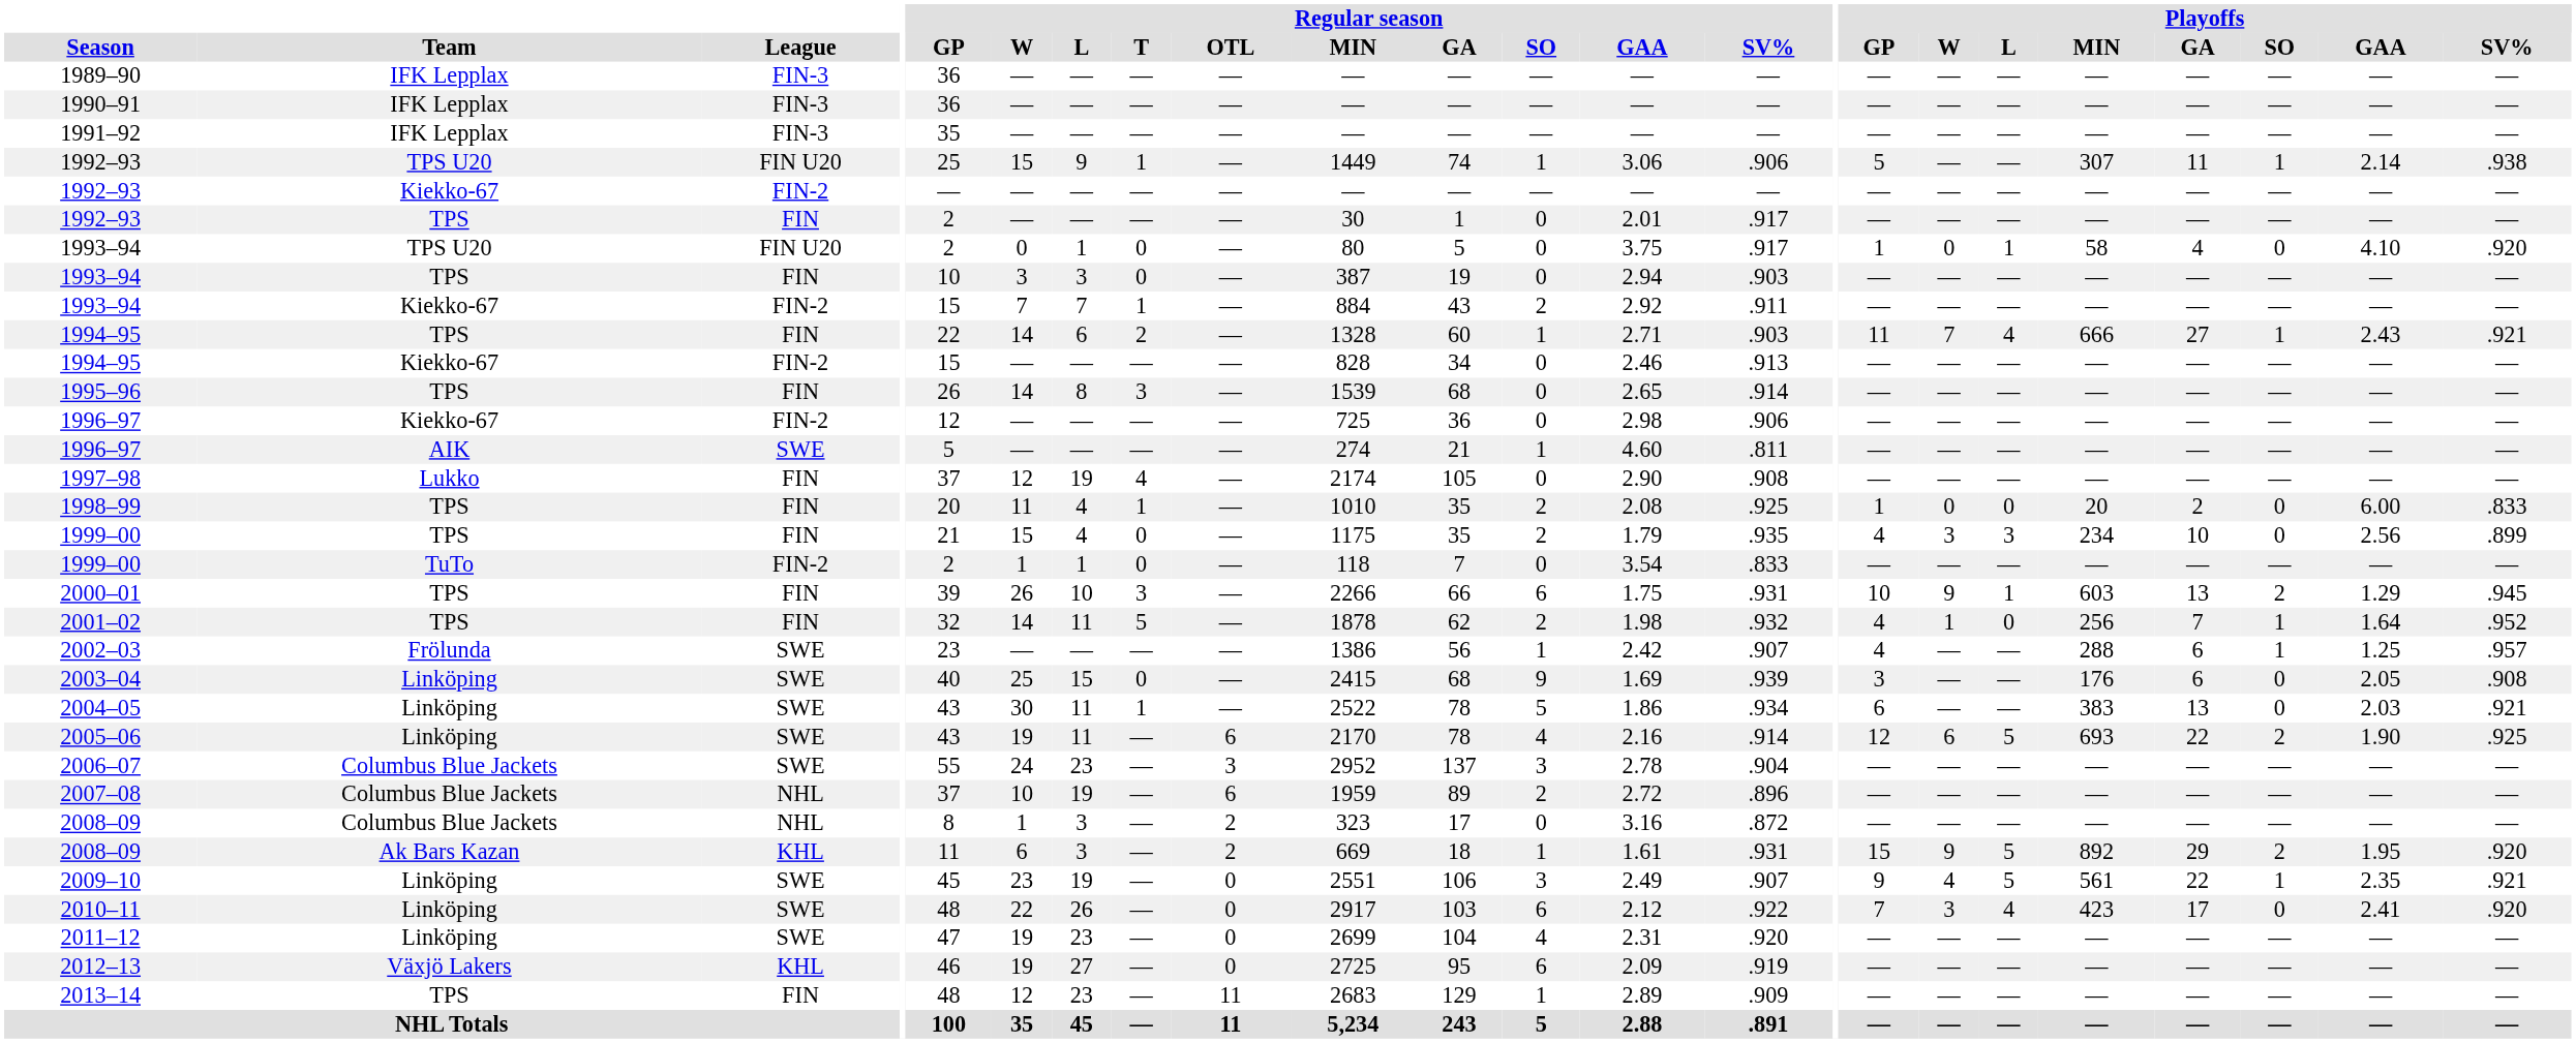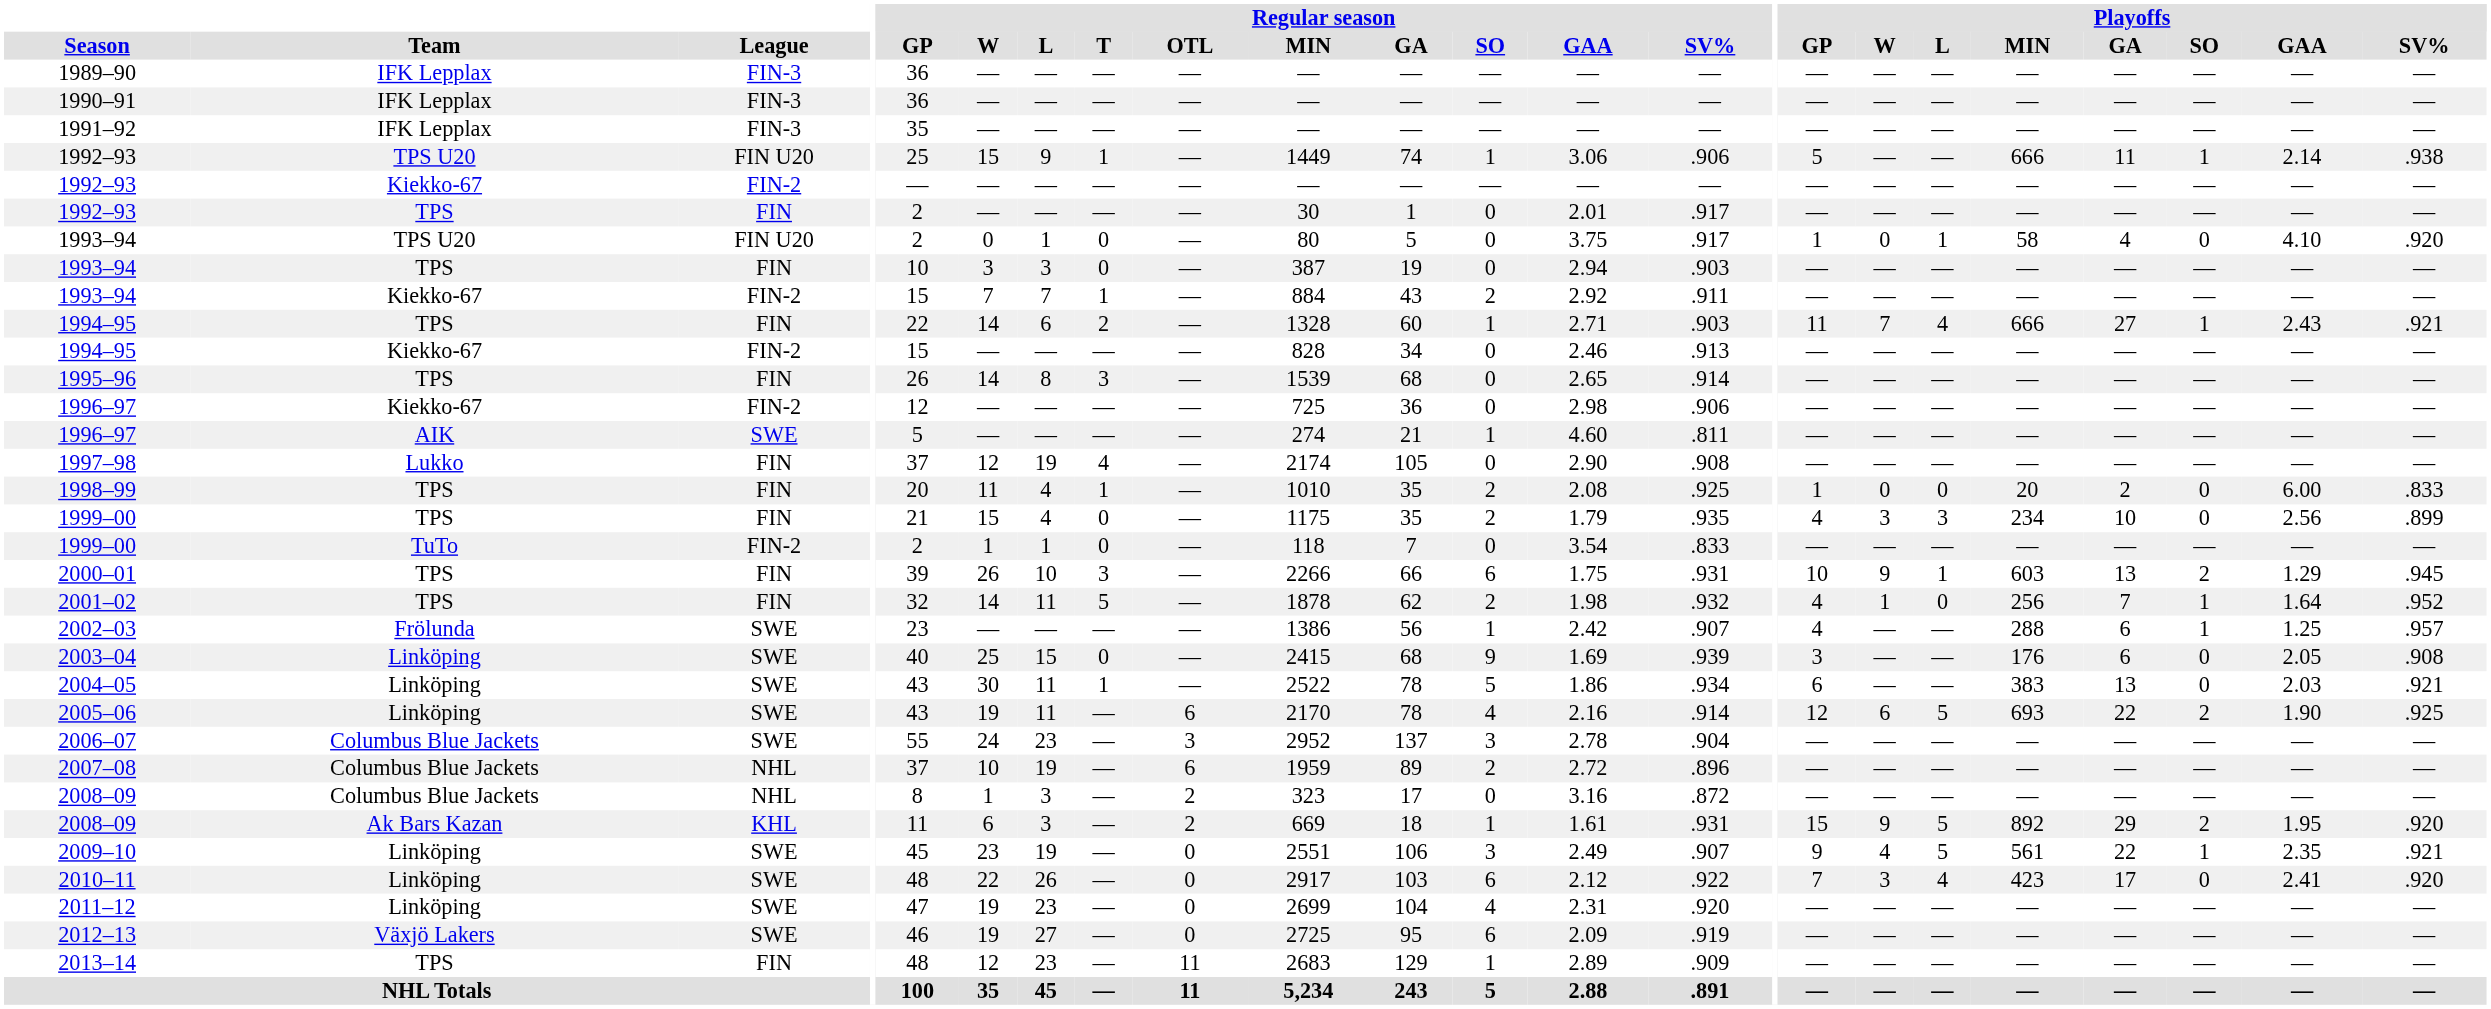 <table border="0" cellpadding="1" cellspacing="0" style="width:90%; text-align:center;">
 <tr bgcolor="#e0e0e0">
 <th colspan="3" bgcolor="#ffffff"></th>
 <th rowspan="99" bgcolor="#ffffff"></th>
 <th colspan="10" bgcolor="#e0e0e0"><a href='#'>Regular season</a></th>
 <th rowspan="99" bgcolor="#ffffff"></th>
 <th colspan="8" bgcolor="#e0e0e0"><a href='#'>Playoffs</a></th>
 </tr>
 <tr bgcolor="#e0e0e0">
 <th><a href='#'>Season</a></th>
 <th>Team</th>
 <th>League</th>
 <th>GP</th>
 <th>W</th>
 <th>L</th>
 <th>T</th>
 <th>OTL</th>
 <th>MIN</th>
 <th>GA</th>
 <th><a href='#'>SO</a></th>
 <th><a href='#'>GAA</a></th>
 <th><a href='#'>SV%</a></th>
 <th>GP</th>
 <th>W</th>
 <th>L</th>
 <th>MIN</th>
 <th>GA</th>
 <th>SO</th>
 <th>GAA</th>
 <th>SV%</th>
 </tr>
 <tr>
 <td>1989–90</td>
 <td><a href='#'>IFK Lepplax</a></td>
 <td><a href='#'>FIN-3</a></td>
 <td>36</td>
 <td>—</td>
 <td>—</td>
 <td>—</td>
 <td>—</td>
 <td>—</td>
 <td>—</td>
 <td>—</td>
 <td>—</td>
 <td>—</td>
 <td>—</td>
 <td>—</td>
 <td>—</td>
 <td>—</td>
 <td>—</td>
 <td>—</td>
 <td>—</td>
 <td>—</td>
 </tr>
 <tr bgcolor="#f0f0f0">
 <td>1990–91</td>
 <td>IFK Lepplax</td>
 <td>FIN-3</td>
 <td>36</td>
 <td>—</td>
 <td>—</td>
 <td>—</td>
 <td>—</td>
 <td>—</td>
 <td>—</td>
 <td>—</td>
 <td>—</td>
 <td>—</td>
 <td>—</td>
 <td>—</td>
 <td>—</td>
 <td>—</td>
 <td>—</td>
 <td>—</td>
 <td>—</td>
 <td>—</td>
 </tr>
 <tr>
 <td>1991–92</td>
 <td>IFK Lepplax</td>
 <td>FIN-3</td>
 <td>35</td>
 <td>—</td>
 <td>—</td>
 <td>—</td>
 <td>—</td>
 <td>—</td>
 <td>—</td>
 <td>—</td>
 <td>—</td>
 <td>—</td>
 <td>—</td>
 <td>—</td>
 <td>—</td>
 <td>—</td>
 <td>—</td>
 <td>—</td>
 <td>—</td>
 <td>—</td>
 </tr>
 <tr bgcolor="#f0f0f0">
 <td>1992–93</td>
 <td><a href='#'>TPS U20</a></td>
 <td>FIN U20</td>
 <td>25</td>
 <td>15</td>
 <td>9</td>
 <td>1</td>
 <td>—</td>
 <td>1449</td>
 <td>74</td>
 <td>1</td>
 <td>3.06</td>
 <td>.906</td>
 <td>5</td>
 <td>—</td>
 <td>—</td>
-<td>307</td>
+<td>666</td>
 <td>11</td>
 <td>1</td>
 <td>2.14</td>
 <td>.938</td>
 </tr>
 <tr>
 <td><a href='#'>1992–93</a></td>
 <td><a href='#'>Kiekko-67</a></td>
 <td><a href='#'>FIN-2</a></td>
 <td>—</td>
 <td>—</td>
 <td>—</td>
 <td>—</td>
 <td>—</td>
 <td>—</td>
 <td>—</td>
 <td>—</td>
 <td>—</td>
 <td>—</td>
 <td>—</td>
 <td>—</td>
 <td>—</td>
 <td>—</td>
 <td>—</td>
 <td>—</td>
 <td>—</td>
 <td>—</td>
 </tr>
 <tr bgcolor="#f0f0f0">
 <td><a href='#'>1992–93</a></td>
 <td><a href='#'>TPS</a></td>
 <td><a href='#'>FIN</a></td>
 <td>2</td>
 <td>—</td>
 <td>—</td>
 <td>—</td>
 <td>—</td>
 <td>30</td>
 <td>1</td>
 <td>0</td>
 <td>2.01</td>
 <td>.917</td>
 <td>—</td>
 <td>—</td>
 <td>—</td>
 <td>—</td>
 <td>—</td>
 <td>—</td>
 <td>—</td>
 <td>—</td>
 </tr>
 <tr>
 <td>1993–94</td>
 <td>TPS U20</td>
 <td>FIN U20</td>
 <td>2</td>
 <td>0</td>
 <td>1</td>
 <td>0</td>
 <td>—</td>
 <td>80</td>
 <td>5</td>
 <td>0</td>
 <td>3.75</td>
 <td>.917</td>
 <td>1</td>
 <td>0</td>
 <td>1</td>
 <td>58</td>
 <td>4</td>
 <td>0</td>
 <td>4.10</td>
 <td>.920</td>
 </tr>
 <tr bgcolor="#f0f0f0">
 <td><a href='#'>1993–94</a></td>
 <td>TPS</td>
 <td>FIN</td>
 <td>10</td>
 <td>3</td>
 <td>3</td>
 <td>0</td>
 <td>—</td>
 <td>387</td>
 <td>19</td>
 <td>0</td>
 <td>2.94</td>
 <td>.903</td>
 <td>—</td>
 <td>—</td>
 <td>—</td>
 <td>—</td>
 <td>—</td>
 <td>—</td>
 <td>—</td>
 <td>—</td>
 </tr>
 <tr>
 <td><a href='#'>1993–94</a></td>
 <td>Kiekko-67</td>
 <td>FIN-2</td>
 <td>15</td>
 <td>7</td>
 <td>7</td>
 <td>1</td>
 <td>—</td>
 <td>884</td>
 <td>43</td>
 <td>2</td>
 <td>2.92</td>
 <td>.911</td>
 <td>—</td>
 <td>—</td>
 <td>—</td>
 <td>—</td>
 <td>—</td>
 <td>—</td>
 <td>—</td>
 <td>—</td>
 </tr>
 <tr bgcolor="#f0f0f0">
 <td><a href='#'>1994–95</a></td>
 <td>TPS</td>
 <td>FIN</td>
 <td>22</td>
 <td>14</td>
 <td>6</td>
 <td>2</td>
 <td>—</td>
 <td>1328</td>
 <td>60</td>
 <td>1</td>
 <td>2.71</td>
 <td>.903</td>
 <td>11</td>
 <td>7</td>
 <td>4</td>
 <td>666</td>
 <td>27</td>
 <td>1</td>
 <td>2.43</td>
 <td>.921</td>
 </tr>
 <tr>
 <td><a href='#'>1994–95</a></td>
 <td>Kiekko-67</td>
 <td>FIN-2</td>
 <td>15</td>
 <td>—</td>
 <td>—</td>
 <td>—</td>
 <td>—</td>
 <td>828</td>
 <td>34</td>
 <td>0</td>
 <td>2.46</td>
 <td>.913</td>
 <td>—</td>
 <td>—</td>
 <td>—</td>
 <td>—</td>
 <td>—</td>
 <td>—</td>
 <td>—</td>
 <td>—</td>
 </tr>
 <tr bgcolor="#f0f0f0">
 <td><a href='#'>1995–96</a></td>
 <td>TPS</td>
 <td>FIN</td>
 <td>26</td>
 <td>14</td>
 <td>8</td>
 <td>3</td>
 <td>—</td>
 <td>1539</td>
 <td>68</td>
 <td>0</td>
 <td>2.65</td>
 <td>.914</td>
 <td>—</td>
 <td>—</td>
 <td>—</td>
 <td>—</td>
 <td>—</td>
 <td>—</td>
 <td>—</td>
 <td>—</td>
 </tr>
 <tr>
 <td><a href='#'>1996–97</a></td>
 <td>Kiekko-67</td>
 <td>FIN-2</td>
 <td>12</td>
 <td>—</td>
 <td>—</td>
 <td>—</td>
 <td>—</td>
 <td>725</td>
 <td>36</td>
 <td>0</td>
 <td>2.98</td>
 <td>.906</td>
 <td>—</td>
 <td>—</td>
 <td>—</td>
 <td>—</td>
 <td>—</td>
 <td>—</td>
 <td>—</td>
 <td>—</td>
 </tr>
 <tr bgcolor="#f0f0f0">
 <td><a href='#'>1996–97</a></td>
 <td><a href='#'>AIK</a></td>
 <td><a href='#'>SWE</a></td>
 <td>5</td>
 <td>—</td>
 <td>—</td>
 <td>—</td>
 <td>—</td>
 <td>274</td>
 <td>21</td>
 <td>1</td>
 <td>4.60</td>
 <td>.811</td>
 <td>—</td>
 <td>—</td>
 <td>—</td>
 <td>—</td>
 <td>—</td>
 <td>—</td>
 <td>—</td>
 <td>—</td>
 </tr>
 <tr>
 <td><a href='#'>1997–98</a></td>
 <td><a href='#'>Lukko</a></td>
 <td>FIN</td>
 <td>37</td>
 <td>12</td>
 <td>19</td>
 <td>4</td>
 <td>—</td>
 <td>2174</td>
 <td>105</td>
 <td>0</td>
 <td>2.90</td>
 <td>.908</td>
 <td>—</td>
 <td>—</td>
 <td>—</td>
 <td>—</td>
 <td>—</td>
 <td>—</td>
 <td>—</td>
 <td>—</td>
 </tr>
 <tr bgcolor="#f0f0f0">
 <td><a href='#'>1998–99</a></td>
 <td>TPS</td>
 <td>FIN</td>
 <td>20</td>
 <td>11</td>
 <td>4</td>
 <td>1</td>
 <td>—</td>
 <td>1010</td>
 <td>35</td>
 <td>2</td>
 <td>2.08</td>
 <td>.925</td>
 <td>1</td>
 <td>0</td>
 <td>0</td>
 <td>20</td>
 <td>2</td>
 <td>0</td>
 <td>6.00</td>
 <td>.833</td>
 </tr>
 <tr>
 <td><a href='#'>1999–00</a></td>
 <td>TPS</td>
 <td>FIN</td>
 <td>21</td>
 <td>15</td>
 <td>4</td>
 <td>0</td>
 <td>—</td>
 <td>1175</td>
 <td>35</td>
 <td>2</td>
 <td>1.79</td>
 <td>.935</td>
 <td>4</td>
 <td>3</td>
 <td>3</td>
 <td>234</td>
 <td>10</td>
 <td>0</td>
 <td>2.56</td>
 <td>.899</td>
 </tr>
 <tr bgcolor="#f0f0f0">
 <td><a href='#'>1999–00</a></td>
 <td><a href='#'>TuTo</a></td>
 <td>FIN-2</td>
 <td>2</td>
 <td>1</td>
 <td>1</td>
 <td>0</td>
 <td>—</td>
 <td>118</td>
 <td>7</td>
 <td>0</td>
 <td>3.54</td>
 <td>.833</td>
 <td>—</td>
 <td>—</td>
 <td>—</td>
 <td>—</td>
 <td>—</td>
 <td>—</td>
 <td>—</td>
 <td>—</td>
 </tr>
 <tr>
 <td><a href='#'>2000–01</a></td>
 <td>TPS</td>
 <td>FIN</td>
 <td>39</td>
 <td>26</td>
 <td>10</td>
 <td>3</td>
 <td>—</td>
 <td>2266</td>
 <td>66</td>
 <td>6</td>
 <td>1.75</td>
 <td>.931</td>
 <td>10</td>
 <td>9</td>
 <td>1</td>
 <td>603</td>
 <td>13</td>
 <td>2</td>
 <td>1.29</td>
 <td>.945</td>
 </tr>
 <tr bgcolor="#f0f0f0">
 <td><a href='#'>2001–02</a></td>
 <td>TPS</td>
 <td>FIN</td>
 <td>32</td>
 <td>14</td>
 <td>11</td>
 <td>5</td>
 <td>—</td>
 <td>1878</td>
 <td>62</td>
 <td>2</td>
 <td>1.98</td>
 <td>.932</td>
 <td>4</td>
 <td>1</td>
 <td>0</td>
 <td>256</td>
 <td>7</td>
 <td>1</td>
 <td>1.64</td>
 <td>.952</td>
 </tr>
 <tr>
 <td><a href='#'>2002–03</a></td>
 <td><a href='#'>Frölunda</a></td>
 <td>SWE</td>
 <td>23</td>
 <td>—</td>
 <td>—</td>
 <td>—</td>
 <td>—</td>
 <td>1386</td>
 <td>56</td>
 <td>1</td>
 <td>2.42</td>
 <td>.907</td>
 <td>4</td>
 <td>—</td>
 <td>—</td>
 <td>288</td>
 <td>6</td>
 <td>1</td>
 <td>1.25</td>
 <td>.957</td>
 </tr>
 <tr bgcolor="#f0f0f0">
 <td><a href='#'>2003–04</a></td>
 <td><a href='#'>Linköping</a></td>
 <td>SWE</td>
 <td>40</td>
 <td>25</td>
 <td>15</td>
 <td>0</td>
 <td>—</td>
 <td>2415</td>
 <td>68</td>
 <td>9</td>
 <td>1.69</td>
 <td>.939</td>
 <td>3</td>
 <td>—</td>
 <td>—</td>
 <td>176</td>
 <td>6</td>
 <td>0</td>
 <td>2.05</td>
 <td>.908</td>
 </tr>
 <tr>
 <td><a href='#'>2004–05</a></td>
 <td>Linköping</td>
 <td>SWE</td>
 <td>43</td>
 <td>30</td>
 <td>11</td>
 <td>1</td>
 <td>—</td>
 <td>2522</td>
 <td>78</td>
 <td>5</td>
 <td>1.86</td>
 <td>.934</td>
 <td>6</td>
 <td>—</td>
 <td>—</td>
 <td>383</td>
 <td>13</td>
 <td>0</td>
 <td>2.03</td>
 <td>.921</td>
 </tr>
 <tr bgcolor="#f0f0f0">
 <td><a href='#'>2005–06</a></td>
 <td>Linköping</td>
 <td>SWE</td>
 <td>43</td>
 <td>19</td>
 <td>11</td>
 <td>—</td>
 <td>6</td>
 <td>2170</td>
 <td>78</td>
 <td>4</td>
 <td>2.16</td>
 <td>.914</td>
 <td>12</td>
 <td>6</td>
 <td>5</td>
 <td>693</td>
 <td>22</td>
 <td>2</td>
 <td>1.90</td>
 <td>.925</td>
 </tr>
 <tr>
 <td><a href='#'>2006–07</a></td>
 <td><a href='#'>Columbus Blue Jackets</a></td>
 <td>SWE</td>
 <td>55</td>
 <td>24</td>
 <td>23</td>
 <td>—</td>
 <td>3</td>
 <td>2952</td>
 <td>137</td>
 <td>3</td>
 <td>2.78</td>
 <td>.904</td>
 <td>—</td>
 <td>—</td>
 <td>—</td>
 <td>—</td>
 <td>—</td>
 <td>—</td>
 <td>—</td>
 <td>—</td>
 </tr>
 <tr bgcolor="#f0f0f0">
 <td><a href='#'>2007–08</a></td>
 <td>Columbus Blue Jackets</td>
 <td>NHL</td>
 <td>37</td>
 <td>10</td>
 <td>19</td>
 <td>—</td>
 <td>6</td>
 <td>1959</td>
 <td>89</td>
 <td>2</td>
 <td>2.72</td>
 <td>.896</td>
 <td>—</td>
 <td>—</td>
 <td>—</td>
 <td>—</td>
 <td>—</td>
 <td>—</td>
 <td>—</td>
 <td>—</td>
 </tr>
 <tr>
 <td><a href='#'>2008–09</a></td>
 <td>Columbus Blue Jackets</td>
 <td>NHL</td>
 <td>8</td>
 <td>1</td>
 <td>3</td>
 <td>—</td>
 <td>2</td>
 <td>323</td>
 <td>17</td>
 <td>0</td>
 <td>3.16</td>
 <td>.872</td>
 <td>—</td>
 <td>—</td>
 <td>—</td>
 <td>—</td>
 <td>—</td>
 <td>—</td>
 <td>—</td>
 <td>—</td>
 </tr>
 <tr bgcolor="#f0f0f0">
 <td><a href='#'>2008–09</a></td>
 <td><a href='#'>Ak Bars Kazan</a></td>
 <td><a href='#'>KHL</a></td>
 <td>11</td>
 <td>6</td>
 <td>3</td>
 <td>—</td>
 <td>2</td>
 <td>669</td>
 <td>18</td>
 <td>1</td>
 <td>1.61</td>
 <td>.931</td>
 <td>15</td>
 <td>9</td>
 <td>5</td>
 <td>892</td>
 <td>29</td>
 <td>2</td>
 <td>1.95</td>
 <td>.920</td>
 </tr>
 <tr>
 <td><a href='#'>2009–10</a></td>
 <td>Linköping</td>
 <td>SWE</td>
 <td>45</td>
 <td>23</td>
 <td>19</td>
 <td>—</td>
 <td>0</td>
 <td>2551</td>
 <td>106</td>
 <td>3</td>
 <td>2.49</td>
 <td>.907</td>
 <td>9</td>
 <td>4</td>
 <td>5</td>
 <td>561</td>
 <td>22</td>
 <td>1</td>
 <td>2.35</td>
 <td>.921</td>
 </tr>
 <tr bgcolor="#f0f0f0">
 <td><a href='#'>2010–11</a></td>
 <td>Linköping</td>
 <td>SWE</td>
 <td>48</td>
 <td>22</td>
 <td>26</td>
 <td>—</td>
 <td>0</td>
 <td>2917</td>
 <td>103</td>
 <td>6</td>
 <td>2.12</td>
 <td>.922</td>
 <td>7</td>
 <td>3</td>
 <td>4</td>
 <td>423</td>
 <td>17</td>
 <td>0</td>
 <td>2.41</td>
 <td>.920</td>
 </tr>
 <tr>
 <td><a href='#'>2011–12</a></td>
 <td>Linköping</td>
 <td>SWE</td>
 <td>47</td>
 <td>19</td>
 <td>23</td>
 <td>—</td>
 <td>0</td>
 <td>2699</td>
 <td>104</td>
 <td>4</td>
 <td>2.31</td>
 <td>.920</td>
 <td>—</td>
 <td>—</td>
 <td>—</td>
 <td>—</td>
 <td>—</td>
 <td>—</td>
 <td>—</td>
 <td>—</td>
 </tr>
 <tr bgcolor="#f0f0f0">
 <td><a href='#'>2012–13</a></td>
 <td><a href='#'>Växjö Lakers</a></td>
-<td><a href='#'>KHL</a></td>
+<td>SWE</td>
 <td>46</td>
 <td>19</td>
 <td>27</td>
 <td>—</td>
 <td>0</td>
 <td>2725</td>
 <td>95</td>
 <td>6</td>
 <td>2.09</td>
 <td>.919</td>
 <td>—</td>
 <td>—</td>
 <td>—</td>
 <td>—</td>
 <td>—</td>
 <td>—</td>
 <td>—</td>
 <td>—</td>
 </tr>
 <tr>
 <td><a href='#'>2013–14</a></td>
 <td>TPS</td>
 <td>FIN</td>
 <td>48</td>
 <td>12</td>
 <td>23</td>
 <td>—</td>
 <td>11</td>
 <td>2683</td>
 <td>129</td>
 <td>1</td>
 <td>2.89</td>
 <td>.909</td>
 <td>—</td>
 <td>—</td>
 <td>—</td>
 <td>—</td>
 <td>—</td>
 <td>—</td>
 <td>—</td>
 <td>—</td>
 </tr>
 <tr bgcolor="#e0e0e0">
 <th colspan=3>NHL Totals</th>
 <th>100</th>
 <th>35</th>
 <th>45</th>
 <th>—</th>
 <th>11</th>
 <th>5,234</th>
 <th>243</th>
 <th>5</th>
 <th>2.88</th>
 <th>.891</th>
 <th>—</th>
 <th>—</th>
 <th>—</th>
 <th>—</th>
 <th>—</th>
 <th>—</th>
 <th>—</th>
 <th>—</th>
 </tr>
 </table>
